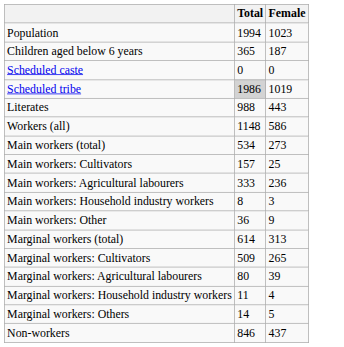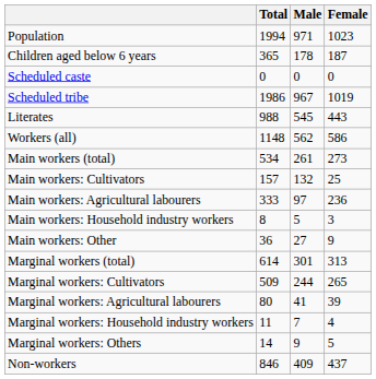 <table class="wikitable sortable">
 <tr>
 <th></th>
 <th>Total</th>
+<th>Male</th>
 <th>Female</th>
 </tr>
 <tr>
 <td>Population</td>
 <td>1994</td>
+<td>971</td>
 <td>1023</td>
 </tr>
 <tr>
 <td>Children aged below 6 years</td>
 <td>365</td>
+<td>178</td>
 <td>187</td>
 </tr>
 <tr>
 <td><a href='#'>Scheduled caste</a></td>
 <td>0</td>
 <td>0</td>
+<td>0</td>
 </tr>
 <tr>
 <td><a href='#'>Scheduled tribe</a></td>
-<td style="background: lightgrey;">1986</td>
+<td>1986</td>
+<td>967</td>
 <td>1019</td>
 </tr>
 <tr>
 <td>Literates</td>
 <td>988</td>
+<td>545</td>
 <td>443</td>
 </tr>
 <tr>
 <td>Workers (all)</td>
 <td>1148</td>
+<td>562</td>
 <td>586</td>
 </tr>
 <tr>
 <td>Main workers (total)</td>
 <td>534</td>
+<td>261</td>
 <td>273</td>
 </tr>
 <tr>
 <td>Main workers: Cultivators</td>
 <td>157</td>
+<td>132</td>
 <td>25</td>
 </tr>
 <tr>
 <td>Main workers: Agricultural labourers</td>
 <td>333</td>
+<td>97</td>
 <td>236</td>
 </tr>
 <tr>
 <td>Main workers: Household industry workers</td>
 <td>8</td>
+<td>5</td>
 <td>3</td>
 </tr>
 <tr>
 <td>Main workers: Other</td>
 <td>36</td>
+<td>27</td>
 <td>9</td>
 </tr>
 <tr>
 <td>Marginal workers (total)</td>
 <td>614</td>
+<td>301</td>
 <td>313</td>
 </tr>
 <tr>
 <td>Marginal workers: Cultivators</td>
 <td>509</td>
+<td>244</td>
 <td>265</td>
 </tr>
 <tr>
 <td>Marginal workers: Agricultural labourers</td>
 <td>80</td>
+<td>41</td>
 <td>39</td>
 </tr>
 <tr>
 <td>Marginal workers: Household industry workers</td>
 <td>11</td>
+<td>7</td>
 <td>4</td>
 </tr>
 <tr>
 <td>Marginal workers: Others</td>
 <td>14</td>
+<td>9</td>
 <td>5</td>
 </tr>
 <tr>
 <td>Non-workers</td>
 <td>846</td>
+<td>409</td>
 <td>437</td>
 </tr>
 </table>
